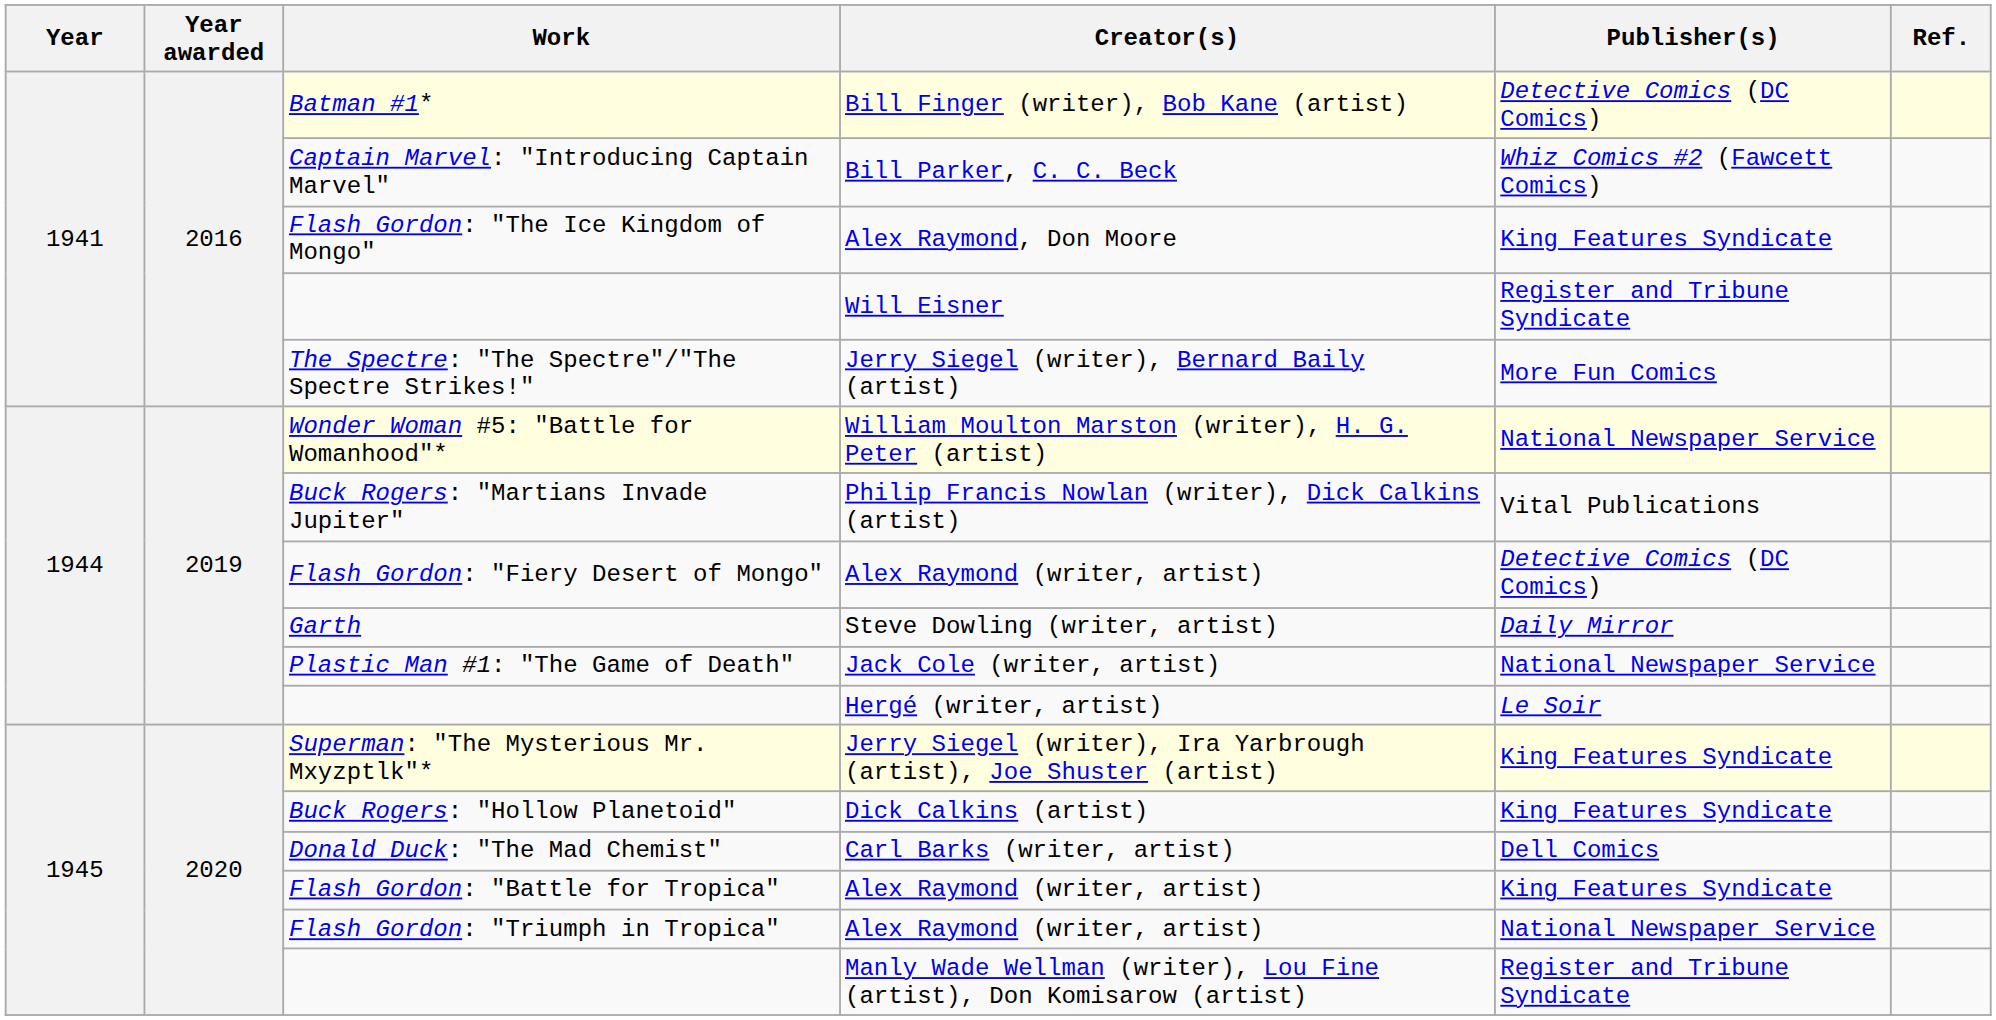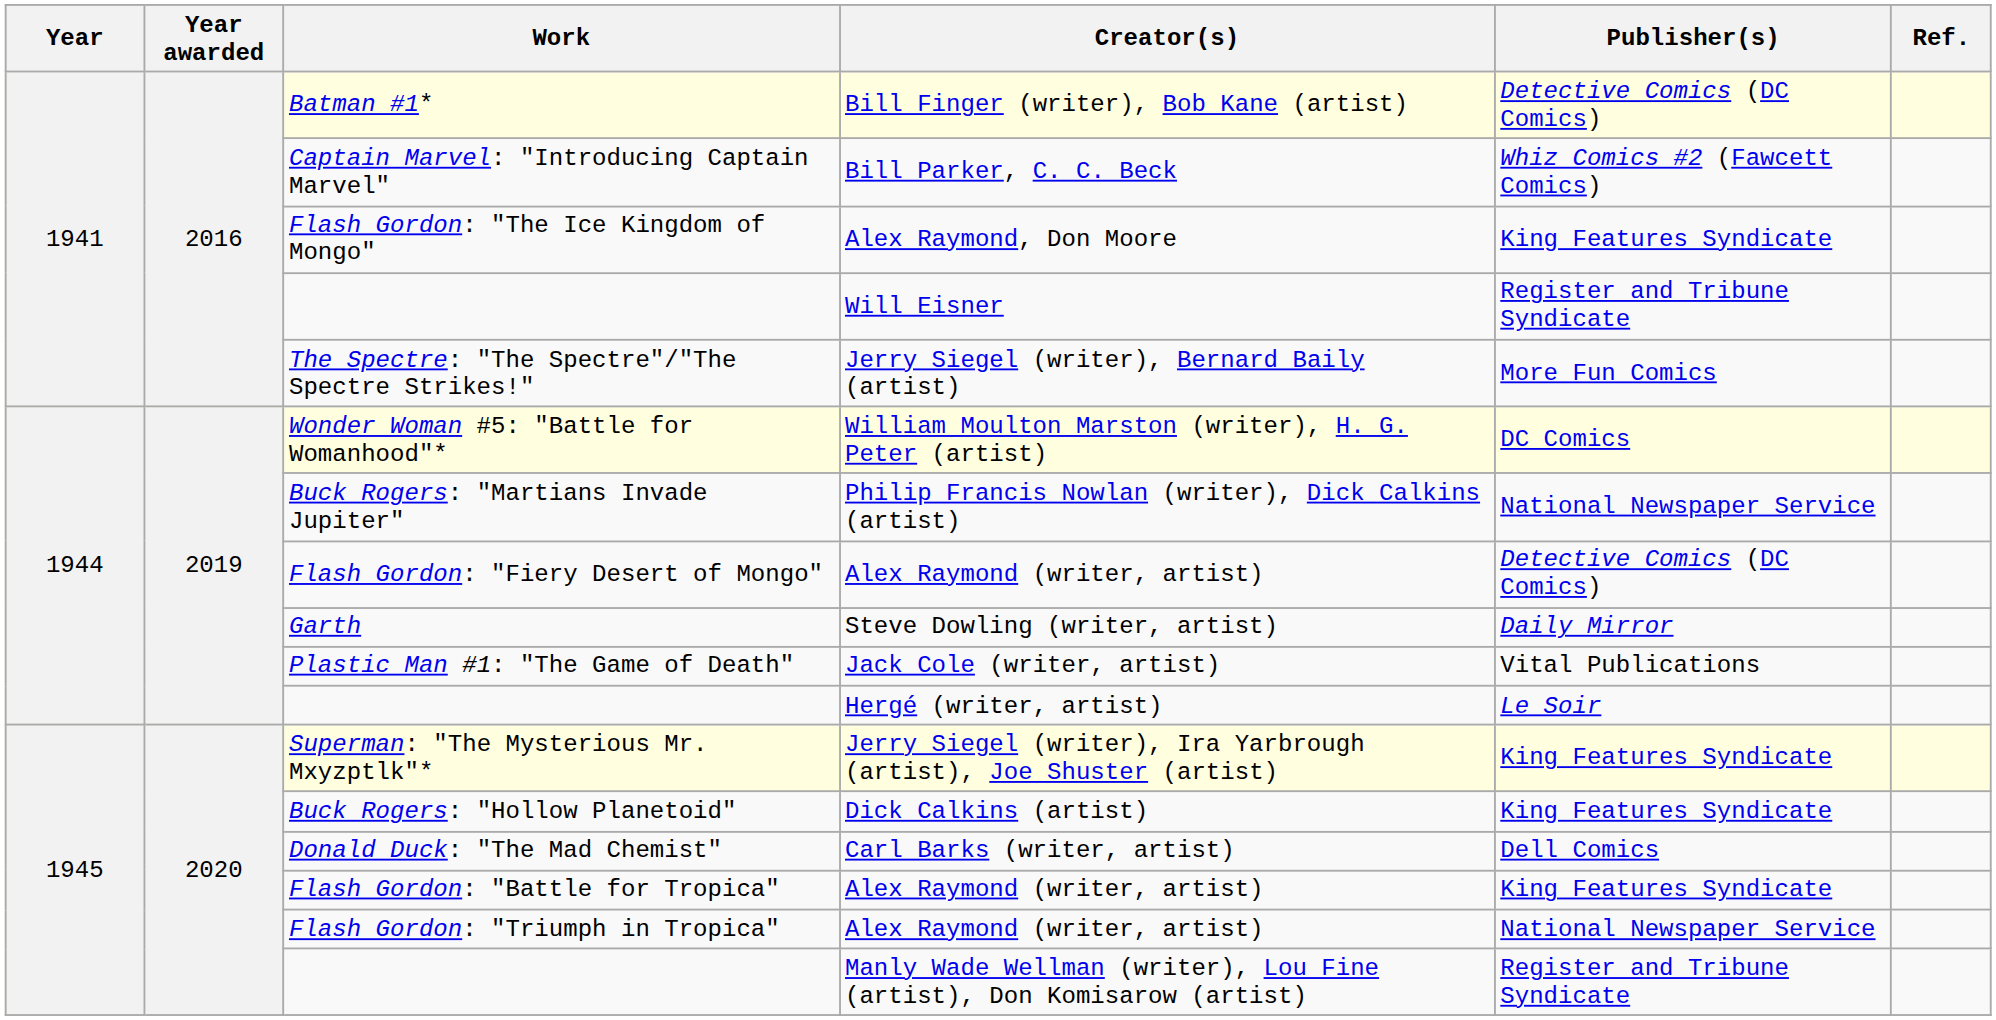 <table class="sortable wikitable" width="85%" cellpadding="5" style="margin: 1em auto 1em auto">
 <tr>
 <th width="7%" scope="col">Year</th>
 <th width="7%" scope="col">Year awarded</th>
 <th width="28%" scope="col">Work</th>
 <th width="33%" scope="col" class="unsortable">Creator(s)</th>
 <th width="20%" scope="col">Publisher(s)</th>
 <th width="5%" scope="col" class="unsortable">Ref.</th>
 </tr>
 <tr style="background:lightyellow;">
 <th scope="rowgroup" align="center" rowspan="5" style="font-weight:normal;">1941</th>
 <th align="center" rowspan="5" style="font-weight:normal;">2016</th>
 <td><em><a href='#'>Batman #1</a></em>*</td>
 <td><a href='#'>Bill Finger</a> (writer), <a href='#'>Bob Kane</a> (artist)</td>
 <td><em><a href='#'>Detective Comics</a></em> (<a href='#'>DC Comics</a>)</td>
 <td align="center"></td>
 </tr>
 <tr>
 <td><em><a href='#'>Captain Marvel</a></em>: "Introducing Captain Marvel"</td>
 <td><a href='#'>Bill Parker</a>, <a href='#'>C. C. Beck</a></td>
 <td><em><a href='#'>Whiz Comics #2</a></em> (<a href='#'>Fawcett Comics</a>)</td>
 <td align="center"></td>
 </tr>
 <tr>
 <td><em><a href='#'>Flash Gordon</a></em>: "The Ice Kingdom of Mongo"</td>
 <td><a href='#'>Alex Raymond</a>, Don Moore</td>
 <td><a href='#'>King Features Syndicate</a></td>
 <td align="center"></td>
 </tr>
 <tr>
 <td></td>
 <td><a href='#'>Will Eisner</a></td>
 <td><a href='#'>Register and Tribune Syndicate</a></td>
 <td align="center"></td>
 </tr>
 <tr>
 <td><em><a href='#'>The Spectre</a></em>: "The Spectre"/"The Spectre Strikes!"</td>
 <td><a href='#'>Jerry Siegel</a> (writer), <a href='#'>Bernard Baily</a> (artist)</td>
 <td><a href='#'>More Fun Comics</a></td>
 <td align="center"></td>
 </tr>
 <tr style="background:lightyellow;">
 <th scope="rowgroup" align="center" rowspan="6" style="font-weight:normal;">1944</th>
 <th align="center" rowspan="6" style="font-weight:normal;">2019</th>
 <td><em><a href='#'>Wonder Woman</a></em> #5: "Battle for Womanhood"*</td>
 <td><a href='#'>William Moulton Marston</a> (writer), <a href='#'>H. G. Peter</a> (artist)</td>
-<td><a href='#'>National Newspaper Service</a></td>
+<td><a href='#'>DC Comics</a></td>
 <td align="center"></td>
 </tr>
 <tr>
 <td><em><a href='#'>Buck Rogers</a></em>: "Martians Invade Jupiter"</td>
 <td><a href='#'>Philip Francis Nowlan</a> (writer), <a href='#'>Dick Calkins</a> (artist)</td>
-<td>Vital Publications</td>
+<td><a href='#'>National Newspaper Service</a></td>
 <td align="center"></td>
 </tr>
 <tr>
 <td><em><a href='#'>Flash Gordon</a></em>: "Fiery Desert of Mongo"</td>
 <td><a href='#'>Alex Raymond</a> (writer, artist)</td>
 <td><em><a href='#'>Detective Comics</a></em> (<a href='#'>DC Comics</a>)</td>
 <td align="center"></td>
 </tr>
 <tr>
 <td><em><a href='#'>Garth</a></em></td>
 <td>Steve Dowling (writer, artist)</td>
 <td><em><a href='#'>Daily Mirror</a></em></td>
 <td align="center"></td>
 </tr>
 <tr>
 <td><em><a href='#'>Plastic Man</a> #1</em>: "The Game of Death"</td>
 <td><a href='#'>Jack Cole</a> (writer, artist)</td>
-<td><a href='#'>National Newspaper Service</a></td>
+<td>Vital Publications</td>
 <td align="center"></td>
 </tr>
 <tr>
 <td></td>
 <td><a href='#'>Hergé</a> (writer, artist)</td>
 <td><em><a href='#'>Le Soir</a></em></td>
 <td align="center"></td>
 </tr>
 <tr style="background:lightyellow;">
 <th scope="rowgroup" align="center" rowspan="6" style="font-weight:normal;">1945</th>
 <th align="center" rowspan="6" style="font-weight:normal;">2020</th>
 <td><em><a href='#'>Superman</a></em>: "The Mysterious Mr. Mxyzptlk"*</td>
 <td><a href='#'>Jerry Siegel</a> (writer),  Ira Yarbrough (artist), <a href='#'>Joe Shuster</a> (artist)</td>
 <td><a href='#'>King Features Syndicate</a></td>
 <td align="center"></td>
 </tr>
 <tr>
 <td><em><a href='#'>Buck Rogers</a></em>: "Hollow Planetoid"</td>
 <td><a href='#'>Dick Calkins</a> (artist)</td>
 <td><a href='#'>King Features Syndicate</a></td>
 <td align="center"></td>
 </tr>
 <tr>
 <td><em><a href='#'>Donald Duck</a></em>: "The Mad Chemist"</td>
 <td><a href='#'>Carl Barks</a> (writer, artist)</td>
 <td><a href='#'>Dell Comics</a></td>
 <td align="center"></td>
 </tr>
 <tr>
 <td><em><a href='#'>Flash Gordon</a></em>: "Battle for Tropica"</td>
 <td><a href='#'>Alex Raymond</a> (writer, artist)</td>
 <td><a href='#'>King Features Syndicate</a></td>
 <td align="center"></td>
 </tr>
 <tr>
 <td><em><a href='#'>Flash Gordon</a></em>: "Triumph in Tropica"</td>
 <td><a href='#'>Alex Raymond</a> (writer, artist)</td>
 <td><a href='#'>National Newspaper Service</a></td>
 <td align="center"></td>
 </tr>
 <tr>
 <td></td>
 <td><a href='#'>Manly Wade Wellman</a> (writer), <a href='#'>Lou Fine</a> (artist), Don Komisarow (artist)</td>
 <td><a href='#'>Register and Tribune Syndicate</a></td>
 <td align="center"></td>
 </tr>
 </table>
